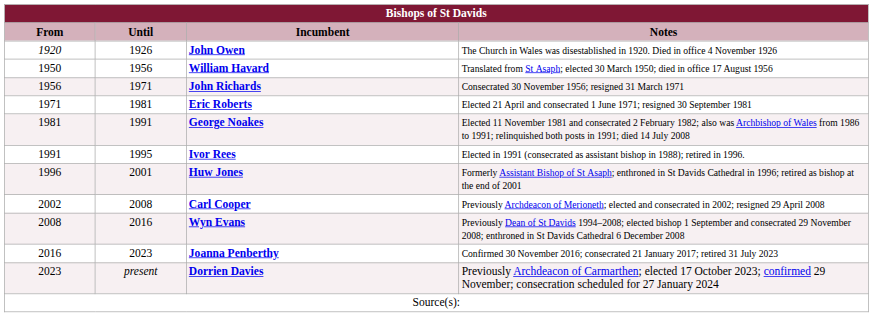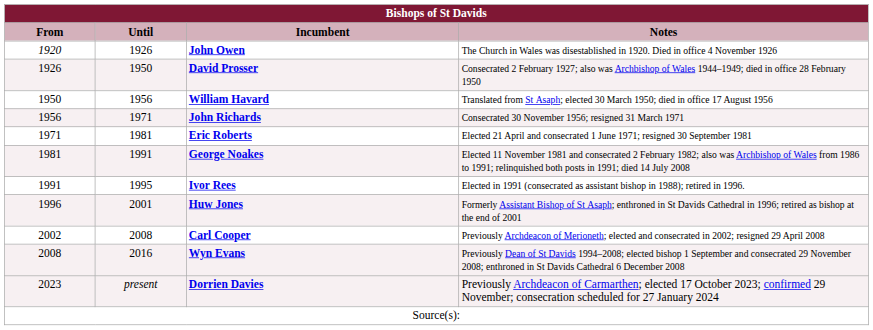 <table class="wikitable" style="width:95%;" border="1" cellpadding="2">
 <tr>
 <th colspan="4" style="background-color: #7F1734; color: white;">Bishops of St Davids</th>
 </tr>
 <tr valign=center>
 <th style="background-color:#D4B1BB" width="10%">From</th>
 <th style="background-color:#D4B1BB" width="10%">Until</th>
 <th style="background-color:#D4B1BB" width="30%">Incumbent</th>
 <th style="background-color:#D4B1BB" width="45%">Notes</th>
 </tr>
 <tr valign=top bgcolor="white">
 <td align=center><em>1920</em></td>
 <td align=center>1926</td>
 <td> <strong><a href='#'>John Owen</a></strong></td>
 <td><small>The Church in Wales was disestablished in 1920. Died in office 4 November 1926</small></td>
+</tr>
+<tr valign=top bgcolor="#F7F0F2">
+<td align=center>1926</td>
+<td align=center>1950</td>
+<td> <strong><a href='#'>David Prosser</a></strong></td>
+<td><small>Consecrated 2 February 1927; also was <a href='#'>Archbishop of Wales</a> 1944–1949; died in office 28 February 1950</small></td>
 </tr>
 <tr valign=top bgcolor="white">
 <td align=center>1950</td>
 <td align=center>1956</td>
 <td> <strong><a href='#'>William Havard</a></strong></td>
 <td><small>Translated from <a href='#'>St Asaph</a>; elected 30 March 1950; died in office 17 August 1956</small></td>
 </tr>
 <tr valign=top bgcolor="#F7F0F2">
 <td align=center>1956</td>
 <td align=center>1971</td>
 <td> <strong><a href='#'>John Richards</a></strong></td>
 <td><small>Consecrated 30 November 1956; resigned 31 March 1971</small></td>
 </tr>
 <tr valign=top bgcolor="white">
 <td align=center>1971</td>
 <td align=center>1981</td>
 <td> <strong><a href='#'>Eric Roberts</a></strong></td>
 <td><small>Elected 21 April and consecrated 1 June 1971; resigned 30 September 1981</small></td>
 </tr>
 <tr valign=top bgcolor="#F7F0F2">
 <td align=center>1981</td>
 <td align=center>1991</td>
 <td> <strong><a href='#'>George Noakes</a></strong></td>
 <td><small>Elected 11 November 1981 and consecrated 2 February 1982; also was <a href='#'>Archbishop of Wales</a> from 1986 to 1991; relinquished both posts in 1991; died 14 July 2008</small></td>
 </tr>
 <tr valign=top bgcolor="white">
 <td align=center>1991</td>
 <td align=center>1995</td>
 <td> <strong><a href='#'>Ivor Rees</a></strong></td>
 <td><small>Elected in 1991 (consecrated as assistant bishop in 1988); retired in 1996.</small></td>
 </tr>
 <tr valign=top bgcolor="#F7F0F2">
 <td align=center>1996</td>
 <td align=center>2001</td>
 <td> <strong><a href='#'>Huw Jones</a></strong></td>
 <td><small>Formerly <a href='#'>Assistant Bishop of St&nbsp;Asaph</a>; enthroned in St Davids Cathedral in 1996; retired as bishop at the end of 2001</small></td>
 </tr>
 <tr valign=top bgcolor="white">
 <td align=center>2002</td>
 <td align=center>2008</td>
 <td> <strong><a href='#'>Carl Cooper</a></strong></td>
 <td><small>Previously <a href='#'>Archdeacon of Merioneth</a>; elected and consecrated in 2002; resigned 29 April 2008</small></td>
 </tr>
 <tr valign=top bgcolor="#F7F0F2">
 <td align=center>2008</td>
 <td align=center>2016</td>
 <td> <strong><a href='#'>Wyn Evans</a></strong></td>
 <td><small>Previously <a href='#'>Dean of St&nbsp;Davids</a> 1994–2008; elected bishop 1 September and consecrated 29 November 2008; enthroned in St Davids Cathedral 6 December 2008</small></td>
 </tr>
-<tr valign=top bgcolor="white">
-<td align=center>2016</td>
-<td align=center>2023</td>
-<td> <strong><a href='#'>Joanna Penberthy</a></strong></td>
-<td><small>Confirmed 30 November 2016; consecrated 21 January 2017; retired 31 July 2023</small></td>
-</tr>
 <tr valign=top bgcolor="#F7F0F2">
 <td align=center>2023</td>
 <td align=center><em>present</em></td>
 <td> <strong><a href='#'>Dorrien Davies</a></strong></td>
 <td>Previously <a href='#'>Archdeacon of Carmarthen</a>; elected 17 October 2023; <a href='#'>confirmed</a> 29 November; consecration scheduled for 27 January 2024</td>
 </tr>
 <tr valign=top bgcolor="white">
 <td align=center colspan="4">Source(s):</td>
 </tr>
 </table>
